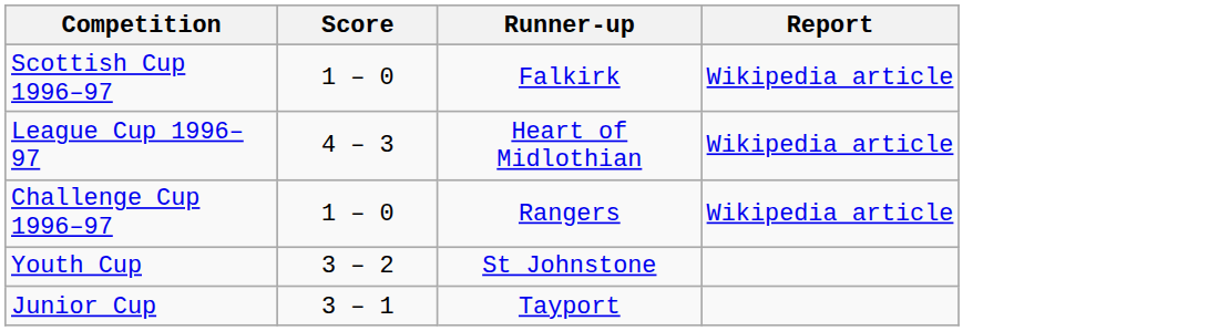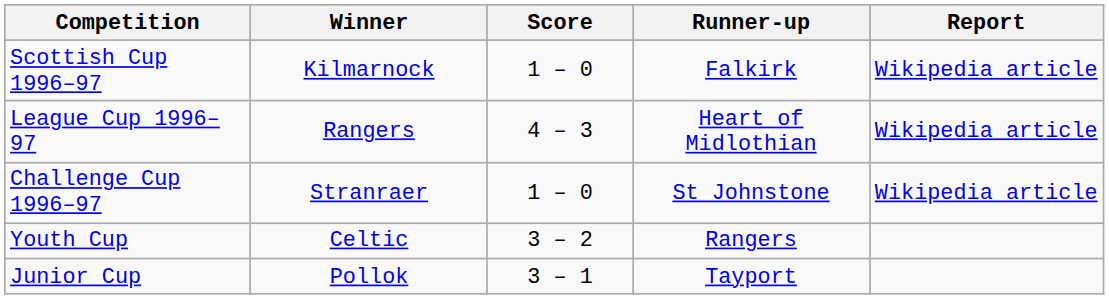 <table class="wikitable" style="text-align: center;">
 <tr>
 <th width=140>Competition</th>
+<th width=135>Winner</th>
 <th width=80>Score</th>
 <th width=135>Runner-up</th>
 <th>Report</th>
 </tr>
 <tr>
 <td align=left><a href='#'>Scottish Cup 1996–97</a></td>
+<td><a href='#'>Kilmarnock</a></td>
 <td>1 – 0</td>
 <td><a href='#'>Falkirk</a></td>
 <td><a href='#'>Wikipedia article</a></td>
 </tr>
 <tr>
 <td align=left><a href='#'>League Cup 1996–97</a></td>
+<td><a href='#'>Rangers</a></td>
 <td>4 – 3</td>
 <td><a href='#'>Heart of Midlothian</a></td>
 <td><a href='#'>Wikipedia article</a></td>
 </tr>
 <tr>
 <td align=left><a href='#'>Challenge Cup 1996–97</a></td>
+<td><a href='#'>Stranraer</a></td>
 <td>1 – 0</td>
-<td><a href='#'>Rangers</a></td>
+<td><a href='#'>St Johnstone</a></td>
 <td><a href='#'>Wikipedia article</a></td>
 </tr>
 <tr>
 <td align=left><a href='#'>Youth Cup</a></td>
+<td><a href='#'>Celtic</a></td>
 <td>3 – 2</td>
-<td><a href='#'>St Johnstone</a></td>
+<td><a href='#'>Rangers</a></td>
 <td></td>
 </tr>
 <tr>
 <td align=left><a href='#'>Junior Cup</a></td>
+<td><a href='#'>Pollok</a></td>
 <td>3 – 1</td>
 <td><a href='#'>Tayport</a></td>
 <td></td>
 </tr>
 </table>
